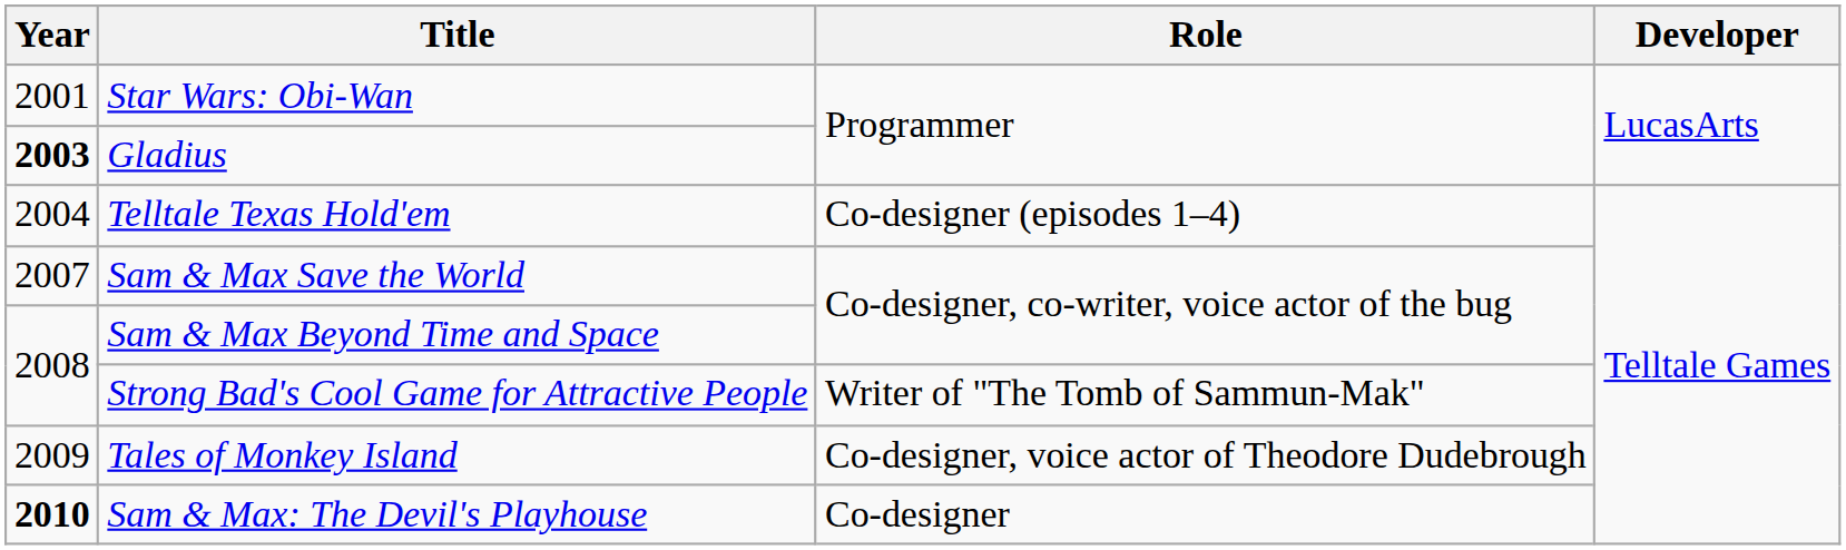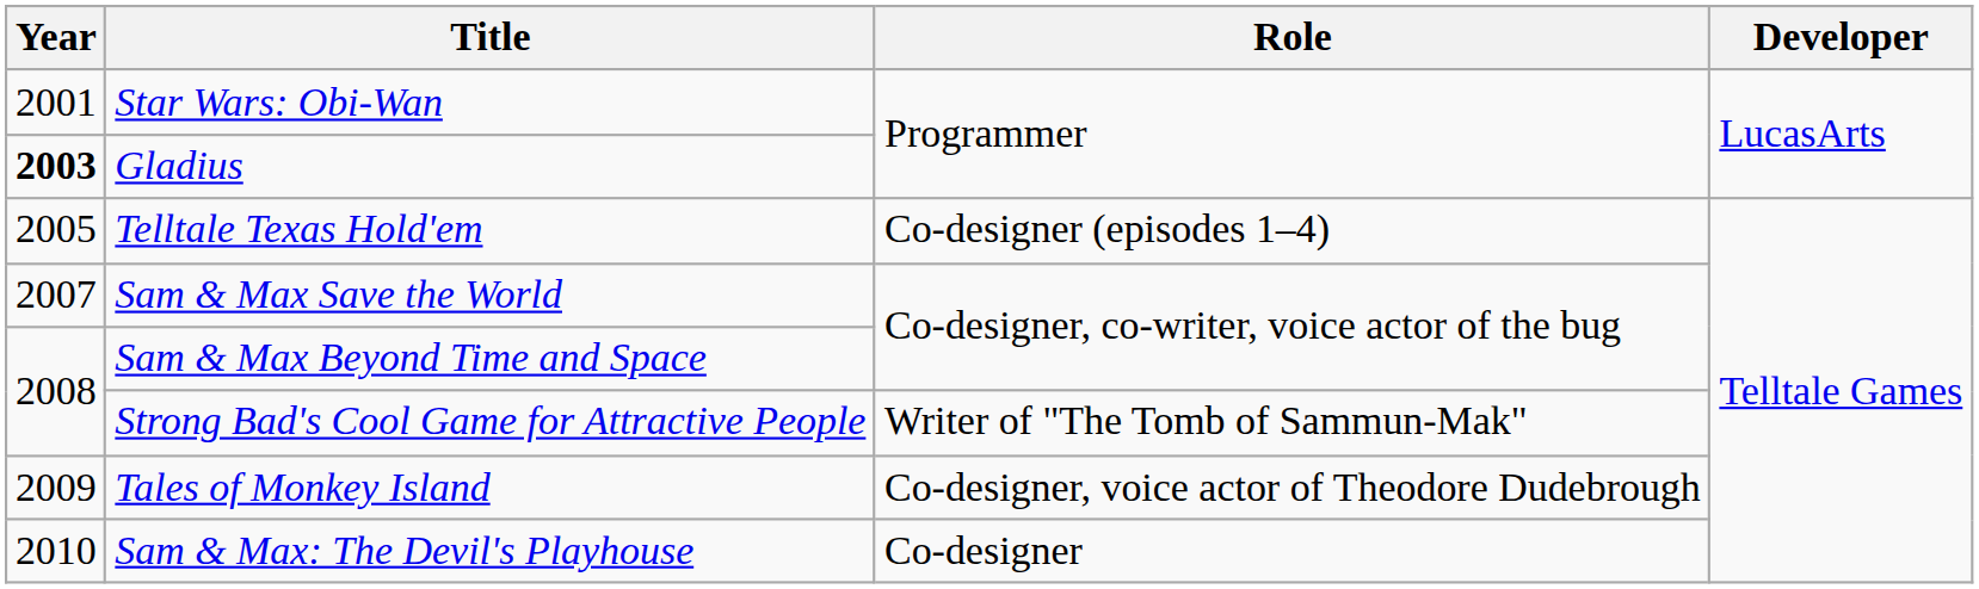 <table class="wikitable sortable">
 <tr>
 <th>Year</th>
 <th>Title</th>
 <th>Role</th>
 <th>Developer</th>
 </tr>
 <tr>
 <td>2001</td>
 <td><em><a href='#'>Star Wars: Obi-Wan</a></em></td>
 <td rowspan=2>Programmer</td>
 <td rowspan=2><a href='#'>LucasArts</a></td>
 </tr>
 <tr>
 <td><strong>2003</strong></td>
 <td><em><a href='#'>Gladius</a></em></td>
 </tr>
 <tr>
-<td>2004</td>
+<td>2005</td>
 <td><em><a href='#'>Telltale Texas Hold'em</a></em></td>
 <td>Co-designer (episodes 1–4)</td>
 <td rowspan=6><a href='#'>Telltale Games</a></td>
 </tr>
 <tr>
 <td>2007</td>
 <td><em><a href='#'>Sam & Max Save the World</a></em></td>
 <td rowspan=2>Co-designer, co-writer, voice actor of the bug</td>
 </tr>
 <tr>
 <td rowspan=2>2008</td>
 <td><em><a href='#'>Sam & Max Beyond Time and Space</a></em></td>
 </tr>
 <tr>
 <td><em><a href='#'>Strong Bad's Cool Game for Attractive People</a></em></td>
 <td>Writer of "The Tomb of Sammun-Mak"</td>
 </tr>
 <tr>
 <td>2009</td>
 <td><em><a href='#'>Tales of Monkey Island</a></em></td>
 <td>Co-designer, voice actor of Theodore Dudebrough</td>
 </tr>
 <tr>
-<td><strong>2010</strong></td>
+<td>2010</td>
 <td><em><a href='#'>Sam & Max: The Devil's Playhouse</a></em></td>
 <td>Co-designer</td>
 </tr>
 </table>
